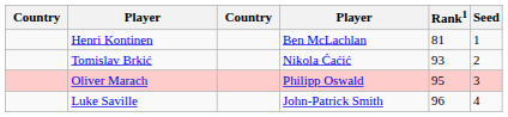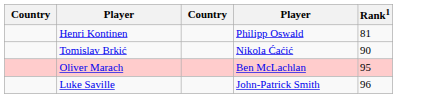 <table class="sortable wikitable">
 <tr>
 <th width="70">Country</th>
 <th width="175">Player</th>
 <th width="70">Country</th>
 <th width="175">Player</th>
 <th>Rank<sup>1</sup></th>
-<th>Seed</th>
 </tr>
 <tr>
 <td></td>
 <td><a href='#'>Henri Kontinen</a></td>
 <td></td>
-<td><a href='#'>Ben McLachlan</a></td>
+<td><a href='#'>Philipp Oswald</a></td>
 <td>81</td>
-<td>1</td>
 </tr>
 <tr>
 <td></td>
 <td><a href='#'>Tomislav Brkić</a></td>
 <td></td>
 <td><a href='#'>Nikola Ćaćić</a></td>
-<td>93</td>
-<td>2</td>
+<td>90</td>
 </tr>
 <tr bgcolor=#fcc>
 <td></td>
 <td><a href='#'>Oliver Marach</a></td>
 <td></td>
-<td><a href='#'>Philipp Oswald</a></td>
+<td><a href='#'>Ben McLachlan</a></td>
 <td>95</td>
-<td>3</td>
 </tr>
 <tr>
 <td></td>
 <td><a href='#'>Luke Saville</a></td>
 <td></td>
 <td><a href='#'>John-Patrick Smith</a></td>
 <td>96</td>
-<td>4</td>
 </tr>
 </table>
